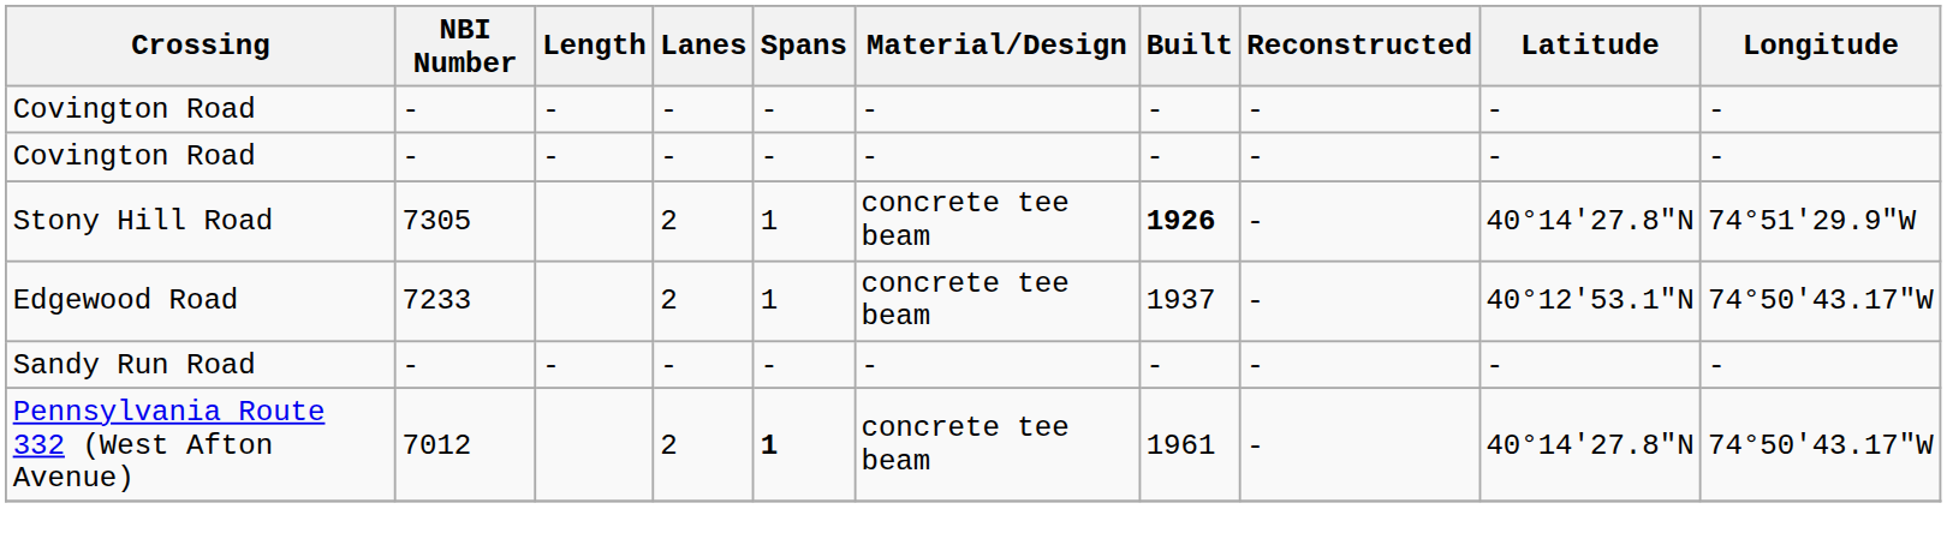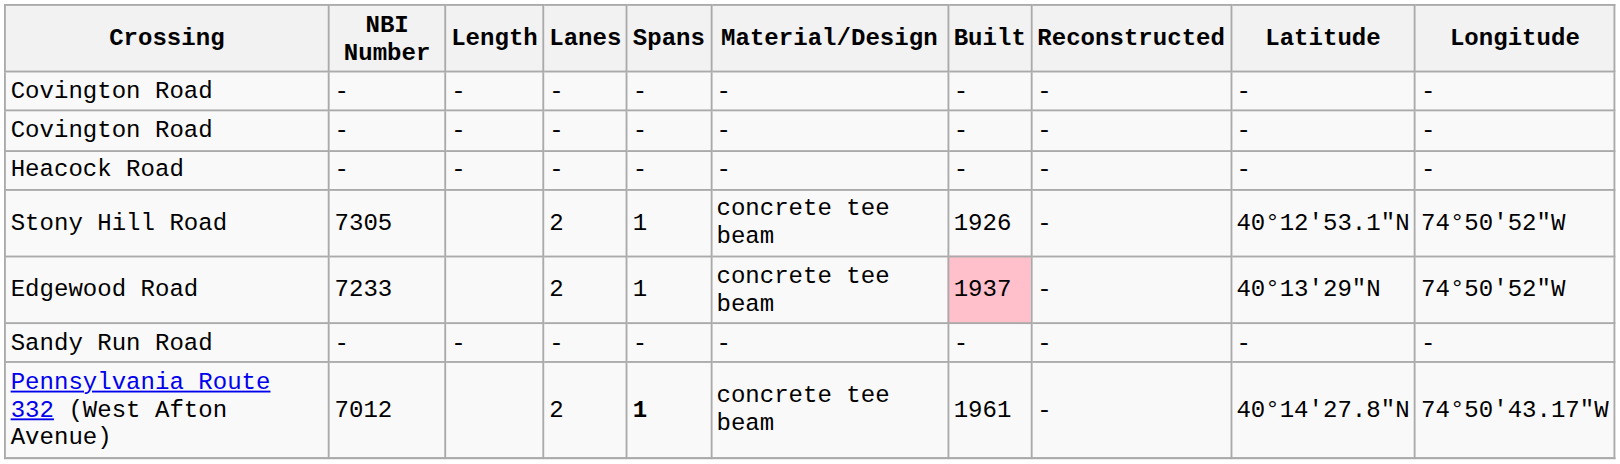 <table class="wikitable">
 <tr>
 <th>Crossing</th>
 <th>NBI Number</th>
 <th>Length</th>
 <th>Lanes</th>
 <th>Spans</th>
 <th>Material/Design</th>
 <th>Built</th>
 <th>Reconstructed</th>
 <th>Latitude</th>
 <th>Longitude</th>
 </tr>
 <tr>
 <td>Covington Road</td>
 <td>-</td>
 <td>-</td>
 <td>-</td>
 <td>-</td>
 <td>-</td>
 <td>-</td>
 <td>-</td>
 <td>-</td>
 <td>-</td>
 </tr>
 <tr>
 <td>Covington Road</td>
 <td>-</td>
 <td>-</td>
 <td>-</td>
 <td>-</td>
 <td>-</td>
 <td>-</td>
 <td>-</td>
 <td>-</td>
 <td>-</td>
 </tr>
 <tr>
+<td>Heacock Road</td>
+<td>-</td>
+<td>-</td>
+<td>-</td>
+<td>-</td>
+<td>-</td>
+<td>-</td>
+<td>-</td>
+<td>-</td>
+<td>-</td>
+</tr>
+<tr>
 <td>Stony Hill Road</td>
 <td>7305</td>
 <td></td>
 <td>2</td>
 <td>1</td>
 <td>concrete tee beam</td>
-<td><strong>1926</strong></td>
+<td>1926</td>
 <td>-</td>
-<td>40°14'27.8"N</td>
-<td>74°51'29.9"W</td>
+<td>40°12'53.1"N</td>
+<td>74°50'52"W</td>
 </tr>
 <tr>
 <td>Edgewood Road</td>
 <td>7233</td>
 <td></td>
 <td>2</td>
 <td>1</td>
 <td>concrete tee beam</td>
-<td>1937</td>
+<td style="background: pink;">1937</td>
 <td>-</td>
-<td>40°12'53.1"N</td>
-<td>74°50'43.17"W</td>
+<td>40°13'29"N</td>
+<td>74°50'52"W</td>
 </tr>
 <tr>
 <td>Sandy Run Road</td>
 <td>-</td>
 <td>-</td>
 <td>-</td>
 <td>-</td>
 <td>-</td>
 <td>-</td>
 <td>-</td>
 <td>-</td>
 <td>-</td>
 </tr>
 <tr>
 <td><a href='#'>Pennsylvania Route 332</a> (West Afton Avenue)</td>
 <td>7012</td>
 <td></td>
 <td>2</td>
 <td><strong>1</strong></td>
 <td>concrete tee beam</td>
 <td>1961</td>
 <td>-</td>
 <td>40°14'27.8"N</td>
 <td>74°50'43.17"W</td>
 </tr>
 <tr>
 </tr>
 </table>
